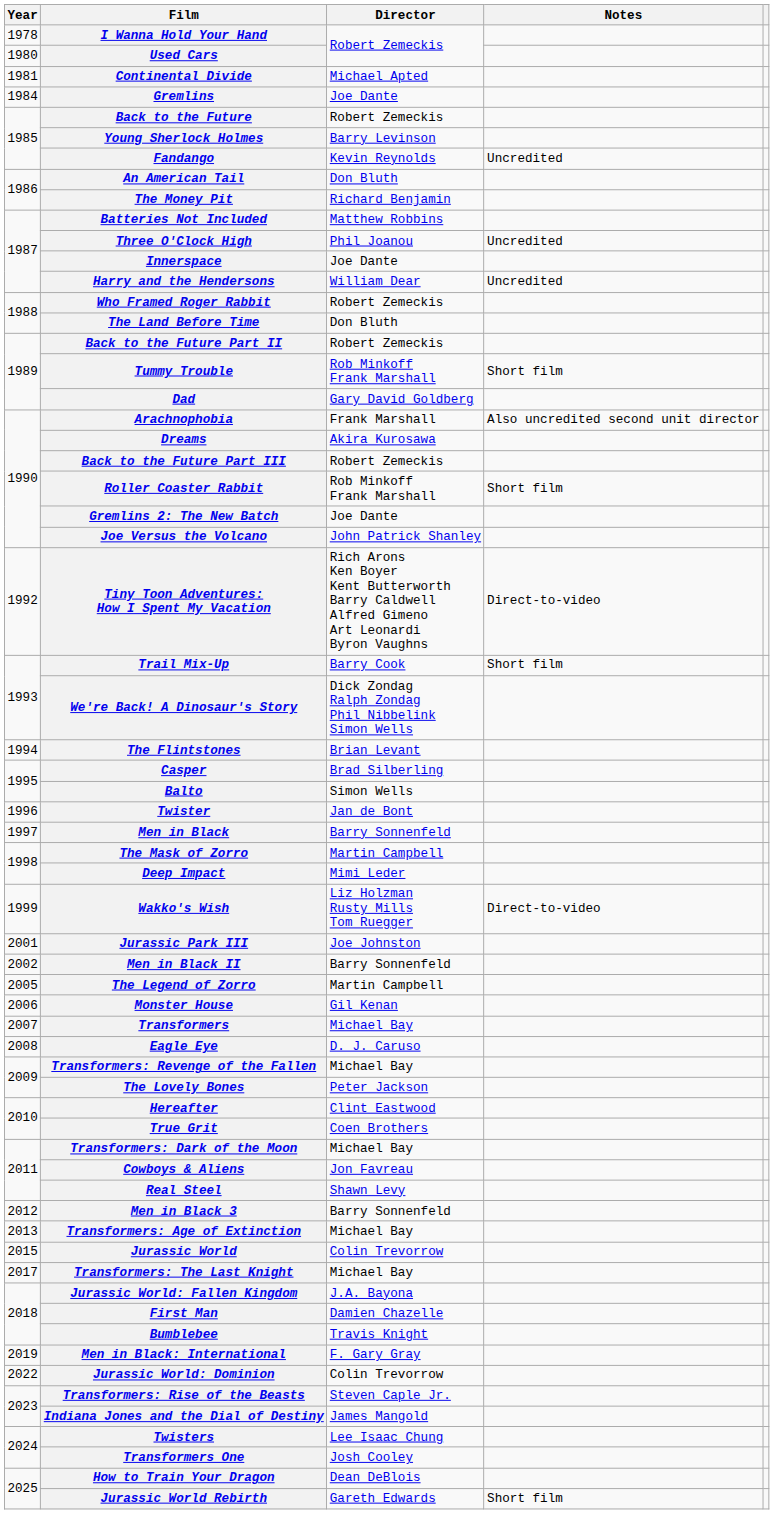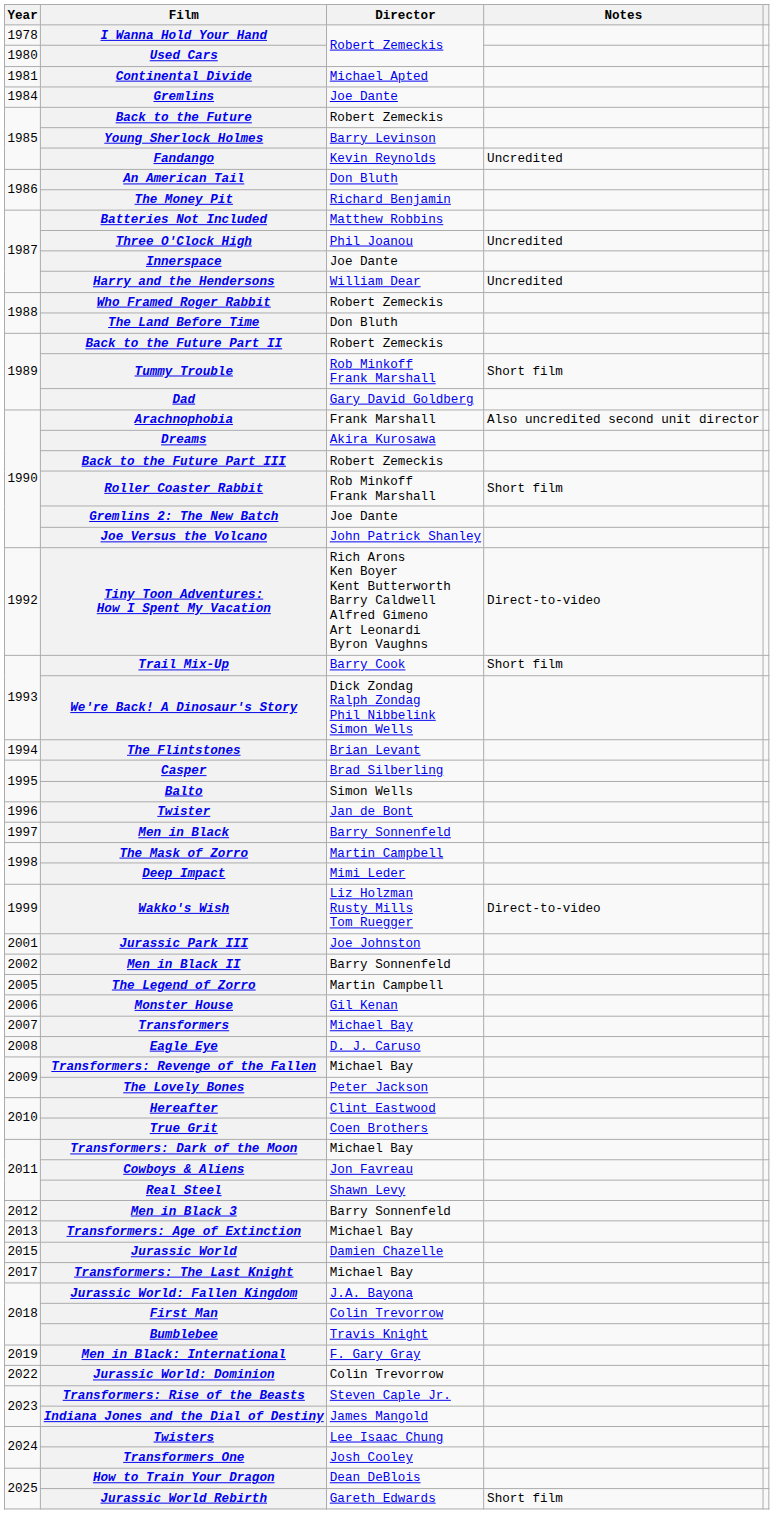 <table class="wikitable plainrowheaders" style="text-align:center">
 <tr>
 <th scope="col">Year</th>
 <th scope="col">Film</th>
 <th scope="col">Director</th>
 <th scope="col" class="unsortable">Notes</th>
 <th scope="col" class="unsortable"></th>
 </tr>
 <tr>
 <td>1978</td>
 <th scope="row"><em><a href='#'>I Wanna Hold Your Hand</a></em></th>
 <td rowspan="2" style="text-align:left"><a href='#'>Robert Zemeckis</a></td>
 <td style="text-align:left"></td>
 <td></td>
 </tr>
 <tr>
 <td>1980</td>
 <th scope="row"><em><a href='#'>Used Cars</a></em></th>
 <td style="text-align:left"></td>
 <td></td>
 </tr>
 <tr>
 <td>1981</td>
 <th scope="row"><em><a href='#'>Continental Divide</a></em></th>
 <td style="text-align:left"><a href='#'>Michael Apted</a></td>
 <td style="text-align:left"></td>
 <td></td>
 </tr>
 <tr>
 <td>1984</td>
 <th scope="row"><em><a href='#'>Gremlins</a></em></th>
 <td style="text-align:left"><a href='#'>Joe Dante</a></td>
 <td style="text-align:left"></td>
 <td></td>
 </tr>
 <tr>
 <td rowspan="3">1985</td>
 <th scope="row"><em><a href='#'>Back to the Future</a></em></th>
 <td style="text-align:left">Robert Zemeckis</td>
 <td style="text-align:left"></td>
 <td></td>
 </tr>
 <tr>
 <th scope="row"><em><a href='#'>Young Sherlock Holmes</a></em></th>
 <td style="text-align:left"><a href='#'>Barry Levinson</a></td>
 <td style="text-align:left"></td>
 <td></td>
 </tr>
 <tr>
 <th scope="row"><em><a href='#'>Fandango</a></em></th>
 <td style="text-align:left"><a href='#'>Kevin Reynolds</a></td>
 <td style="text-align:left">Uncredited</td>
 <td></td>
 </tr>
 <tr>
 <td rowspan="2">1986</td>
 <th scope="row"><em><a href='#'>An American Tail</a></em></th>
 <td style="text-align:left"><a href='#'>Don Bluth</a></td>
 <td style="text-align:left"></td>
 <td></td>
 </tr>
 <tr>
 <th scope="row"><em><a href='#'>The Money Pit</a></em></th>
 <td style="text-align:left"><a href='#'>Richard Benjamin</a></td>
 <td style="text-align:left"></td>
 <td></td>
 </tr>
 <tr>
 <td rowspan="4">1987</td>
 <th scope="row"><em><a href='#'>Batteries Not Included</a></em></th>
 <td style="text-align:left"><a href='#'>Matthew Robbins</a></td>
 <td style="text-align:left"></td>
 <td></td>
 </tr>
 <tr>
 <th scope="row"><em><a href='#'>Three O'Clock High</a></em></th>
 <td style="text-align:left"><a href='#'>Phil Joanou</a></td>
 <td style="text-align:left">Uncredited</td>
 <td></td>
 </tr>
 <tr>
 <th scope="row"><em><a href='#'>Innerspace</a></em></th>
 <td style="text-align:left">Joe Dante</td>
 <td style="text-align:left"></td>
 <td></td>
 </tr>
 <tr>
 <th scope="row"><em><a href='#'>Harry and the Hendersons</a></em></th>
 <td style="text-align:left"><a href='#'>William Dear</a></td>
 <td style="text-align:left">Uncredited</td>
 <td></td>
 </tr>
 <tr>
 <td rowspan="2">1988</td>
 <th scope="row"><em><a href='#'>Who Framed Roger Rabbit</a></em></th>
 <td style="text-align:left">Robert Zemeckis</td>
 <td style="text-align:left"></td>
 <td></td>
 </tr>
 <tr>
 <th scope="row"><em><a href='#'>The Land Before Time</a></em></th>
 <td style="text-align:left">Don Bluth</td>
 <td></td>
 <td style="text-align:left"></td>
 </tr>
 <tr>
 <td rowspan="3">1989</td>
 <th scope="row"><em><a href='#'>Back to the Future Part II</a></em></th>
 <td style="text-align:left">Robert Zemeckis</td>
 <td style="text-align:left"></td>
 <td></td>
 </tr>
 <tr>
 <th scope="row"><em><a href='#'>Tummy Trouble</a></em></th>
 <td style="text-align:left"><a href='#'>Rob Minkoff</a><br><a href='#'>Frank Marshall</a></td>
 <td style="text-align:left">Short film</td>
 <td></td>
 </tr>
 <tr>
 <th scope="row"><em><a href='#'>Dad</a></em></th>
 <td style="text-align:left"><a href='#'>Gary David Goldberg</a></td>
 <td style="text-align:left"></td>
 <td></td>
 </tr>
 <tr>
 <td rowspan="6">1990</td>
 <th scope="row"><em><a href='#'>Arachnophobia</a></em></th>
 <td style="text-align:left">Frank Marshall</td>
 <td style="text-align:left">Also uncredited second unit director</td>
 <td></td>
 </tr>
 <tr>
 <th scope="row"><em><a href='#'>Dreams</a></em></th>
 <td style="text-align:left"><a href='#'>Akira Kurosawa</a></td>
 <td style="text-align:left"></td>
 <td></td>
 </tr>
 <tr>
 <th scope="row"><em><a href='#'>Back to the Future Part III</a></em></th>
 <td style="text-align:left">Robert Zemeckis</td>
 <td style="text-align:left"></td>
 <td></td>
 </tr>
 <tr>
 <th scope="row"><em><a href='#'>Roller Coaster Rabbit</a></em></th>
 <td style="text-align:left">Rob Minkoff<br>Frank Marshall</td>
 <td style="text-align:left">Short film</td>
 <td></td>
 </tr>
 <tr>
 <th scope="row"><em><a href='#'>Gremlins 2: The New Batch</a></em></th>
 <td style="text-align:left">Joe Dante</td>
 <td style="text-align:left"></td>
 <td></td>
 </tr>
 <tr>
 <th scope="row"><em><a href='#'>Joe Versus the Volcano</a></em></th>
 <td style="text-align:left"><a href='#'>John Patrick Shanley</a></td>
 <td style="text-align:left"></td>
 <td></td>
 </tr>
 <tr>
 <td>1992</td>
 <th scope="row"><em><a href='#'>Tiny Toon Adventures:<br>How I Spent My Vacation</a></em></th>
 <td style="text-align:left">Rich Arons<br>Ken Boyer<br>Kent Butterworth<br>Barry Caldwell<br>Alfred Gimeno<br>Art Leonardi<br>Byron Vaughns</td>
 <td style="text-align:left">Direct-to-video</td>
 <td></td>
 </tr>
 <tr>
 <td rowspan=2>1993</td>
 <th scope="row"><em><a href='#'>Trail Mix-Up</a></em></th>
 <td style="text-align:left"><a href='#'>Barry Cook</a></td>
 <td style="text-align:left">Short film</td>
 <td></td>
 </tr>
 <tr>
 <th scope="row"><em><a href='#'>We're Back! A Dinosaur's Story</a></em></th>
 <td style="text-align:left">Dick Zondag<br><a href='#'>Ralph Zondag</a><br><a href='#'>Phil Nibbelink</a><br><a href='#'>Simon Wells</a></td>
 <td style="text-align:left"></td>
 <td></td>
 </tr>
 <tr>
 <td>1994</td>
 <th scope="row"><em><a href='#'>The Flintstones</a></em></th>
 <td style="text-align:left"><a href='#'>Brian Levant</a></td>
 <td style="text-align:left"></td>
 <td></td>
 </tr>
 <tr>
 <td rowspan="2">1995</td>
 <th scope="row"><em><a href='#'>Casper</a></em></th>
 <td style="text-align:left"><a href='#'>Brad Silberling</a></td>
 <td style="text-align:left"></td>
 <td></td>
 </tr>
 <tr>
 <th scope="row"><em><a href='#'>Balto</a></em></th>
 <td style="text-align:left">Simon Wells</td>
 <td style="text-align:left"></td>
 <td></td>
 </tr>
 <tr>
 <td>1996</td>
 <th scope="row"><em><a href='#'>Twister</a></em></th>
 <td style="text-align:left"><a href='#'>Jan de Bont</a></td>
 <td style="text-align:left"></td>
 <td></td>
 </tr>
 <tr>
 <td>1997</td>
 <th scope="row"><em><a href='#'>Men in Black</a></em></th>
 <td style="text-align:left"><a href='#'>Barry Sonnenfeld</a></td>
 <td style="text-align:left"></td>
 <td></td>
 </tr>
 <tr>
 <td rowspan=2>1998</td>
 <th scope="row"><em><a href='#'>The Mask of Zorro</a></em></th>
 <td style="text-align:left"><a href='#'>Martin Campbell</a></td>
 <td style="text-align:left"></td>
 <td></td>
 </tr>
 <tr>
 <th scope="row"><em><a href='#'>Deep Impact</a></em></th>
 <td style="text-align:left"><a href='#'>Mimi Leder</a></td>
 <td style="text-align:left"></td>
 <td></td>
 </tr>
 <tr>
 <td>1999</td>
 <th scope="row"><em><a href='#'>Wakko's Wish</a></em></th>
 <td style="text-align:left"><a href='#'>Liz Holzman</a><br><a href='#'>Rusty Mills</a><br><a href='#'>Tom Ruegger</a></td>
 <td style="text-align:left">Direct-to-video</td>
 <td></td>
 </tr>
 <tr>
 <td>2001</td>
 <th scope="row"><em><a href='#'>Jurassic Park III</a></em></th>
 <td style="text-align:left"><a href='#'>Joe Johnston</a></td>
 <td style="text-align:left"></td>
 <td></td>
 </tr>
 <tr>
 <td>2002</td>
 <th scope="row"><em><a href='#'>Men in Black II</a></em></th>
 <td style="text-align:left">Barry Sonnenfeld</td>
 <td style="text-align:left"></td>
 <td></td>
 </tr>
 <tr>
 <td>2005</td>
 <th scope="row"><em><a href='#'>The Legend of Zorro</a></em></th>
 <td style="text-align:left">Martin Campbell</td>
 <td style="text-align:left"></td>
 <td></td>
 </tr>
 <tr>
 <td>2006</td>
 <th scope="row"><em><a href='#'>Monster House</a></em></th>
 <td style="text-align:left"><a href='#'>Gil Kenan</a></td>
 <td style="text-align:left"></td>
 <td></td>
 </tr>
 <tr>
 <td>2007</td>
 <th scope="row"><em><a href='#'>Transformers</a></em></th>
 <td style="text-align:left"><a href='#'>Michael Bay</a></td>
 <td style="text-align:left"></td>
 <td></td>
 </tr>
 <tr>
 <td>2008</td>
 <th scope="row"><em><a href='#'>Eagle Eye</a></em></th>
 <td style="text-align:left"><a href='#'>D. J. Caruso</a></td>
 <td style="text-align:left"></td>
 <td></td>
 </tr>
 <tr>
 <td rowspan="2">2009</td>
 <th scope="row"><em><a href='#'>Transformers: Revenge of the Fallen</a></em></th>
 <td style="text-align:left">Michael Bay</td>
 <td style="text-align:left"></td>
 <td></td>
 </tr>
 <tr>
 <th scope="row"><em><a href='#'>The Lovely Bones</a></em></th>
 <td style="text-align:left"><a href='#'>Peter Jackson</a></td>
 <td style="text-align:left"></td>
 <td></td>
 </tr>
 <tr>
 <td rowspan=2>2010</td>
 <th scope="row"><em><a href='#'>Hereafter</a></em></th>
 <td style="text-align:left"><a href='#'>Clint Eastwood</a></td>
 <td style="text-align:left"></td>
 <td></td>
 </tr>
 <tr>
 <th scope="row"><em><a href='#'>True Grit</a></em></th>
 <td style="text-align:left"><a href='#'>Coen Brothers</a></td>
 <td style="text-align:left"></td>
 <td></td>
 </tr>
 <tr>
 <td rowspan="3">2011</td>
 <th scope="row"><em><a href='#'>Transformers: Dark of the Moon</a></em></th>
 <td style="text-align:left">Michael Bay</td>
 <td style="text-align:left"></td>
 <td></td>
 </tr>
 <tr>
 <th scope="row"><em><a href='#'>Cowboys & Aliens</a></em></th>
 <td style="text-align:left"><a href='#'>Jon Favreau</a></td>
 <td style="text-align:left"></td>
 <td></td>
 </tr>
 <tr>
 <th scope="row"><em><a href='#'>Real Steel</a></em></th>
 <td style="text-align:left"><a href='#'>Shawn Levy</a></td>
 <td style="text-align:left"></td>
 <td></td>
 </tr>
 <tr>
 <td>2012</td>
 <th scope="row"><em><a href='#'>Men in Black 3</a></em></th>
 <td style="text-align:left">Barry Sonnenfeld</td>
 <td style="text-align:left"></td>
 <td></td>
 </tr>
 <tr>
 <td>2013</td>
 <th scope="row"><em><a href='#'>Transformers: Age of Extinction</a></em></th>
 <td style="text-align:left">Michael Bay</td>
 <td style="text-align:left"></td>
 <td></td>
 </tr>
 <tr>
 <td>2015</td>
 <th scope="row"><em><a href='#'>Jurassic World</a></em></th>
-<td style="text-align:left"><a href='#'>Colin Trevorrow</a></td>
+<td style="text-align:left"><a href='#'>Damien Chazelle</a></td>
 <td style="text-align:left"></td>
 <td></td>
 </tr>
 <tr>
 <td>2017</td>
 <th scope="row"><em><a href='#'>Transformers: The Last Knight</a></em></th>
 <td style="text-align:left">Michael Bay</td>
 <td style="text-align:left"></td>
 <td></td>
 </tr>
 <tr>
 <td rowspan="3">2018</td>
 <th scope="row"><em><a href='#'>Jurassic World: Fallen Kingdom</a></em></th>
 <td style="text-align:left"><a href='#'>J.A. Bayona</a></td>
 <td style="text-align:left"></td>
 <td></td>
 </tr>
 <tr>
 <th scope="row"><em><a href='#'>First Man</a></em></th>
-<td style="text-align:left"><a href='#'>Damien Chazelle</a></td>
+<td style="text-align:left"><a href='#'>Colin Trevorrow</a></td>
 <td style="text-align:left"></td>
 <td></td>
 </tr>
 <tr>
 <th scope="row"><em><a href='#'>Bumblebee</a></em></th>
 <td style="text-align:left"><a href='#'>Travis Knight</a></td>
 <td style="text-align:left"></td>
 <td></td>
 </tr>
 <tr>
 <td>2019</td>
 <th scope="row"><em><a href='#'>Men in Black: International</a></em></th>
 <td style="text-align:left"><a href='#'>F. Gary Gray</a></td>
 <td style="text-align:left"></td>
 <td></td>
 </tr>
 <tr>
 <td>2022</td>
 <th scope="row"><em><a href='#'>Jurassic World: Dominion</a></em></th>
 <td style="text-align:left">Colin Trevorrow</td>
 <td></td>
 <td></td>
 </tr>
 <tr>
 <td rowspan="2">2023</td>
 <th scope="row"><em><a href='#'>Transformers: Rise of the Beasts</a></em></th>
 <td style="text-align:left"><a href='#'>Steven Caple Jr.</a></td>
 <td></td>
 <td></td>
 </tr>
 <tr>
 <th scope="row"><em><a href='#'>Indiana Jones and the Dial of Destiny</a></em></th>
 <td style="text-align:left"><a href='#'>James Mangold</a></td>
 <td style="text-align:left"></td>
 <td></td>
 </tr>
 <tr>
 <td rowspan="2">2024</td>
 <th scope="row"><em><a href='#'>Twisters</a></em></th>
 <td style="text-align:left"><a href='#'>Lee Isaac Chung</a></td>
 <td style="text-align:left"></td>
 <td></td>
 </tr>
 <tr>
 <th scope="row"><em><a href='#'>Transformers One</a></em></th>
 <td style="text-align:left"><a href='#'>Josh Cooley</a></td>
 <td style="text-align:left"></td>
 <td></td>
 </tr>
 <tr>
 <td rowspan="2">2025</td>
 <th scope="row"><em><a href='#'>How to Train Your Dragon</a></em></th>
 <td style="text-align:left"><a href='#'>Dean DeBlois</a></td>
 <td style="text-align:left"></td>
 <td></td>
 </tr>
 <tr>
 <th scope="row"><em><a href='#'>Jurassic World Rebirth</a></em></th>
 <td style="text-align:left"><a href='#'>Gareth Edwards</a></td>
 <td style="text-align:left">Short film</td>
 <td></td>
 </tr>
 </table>
